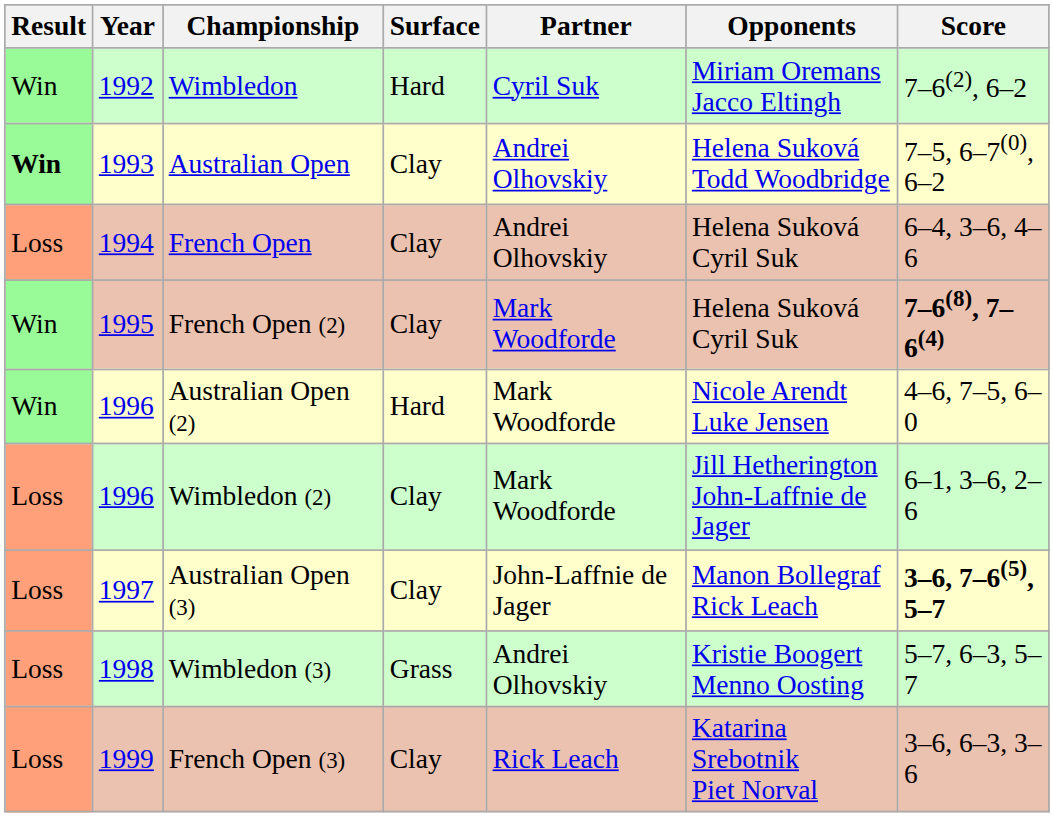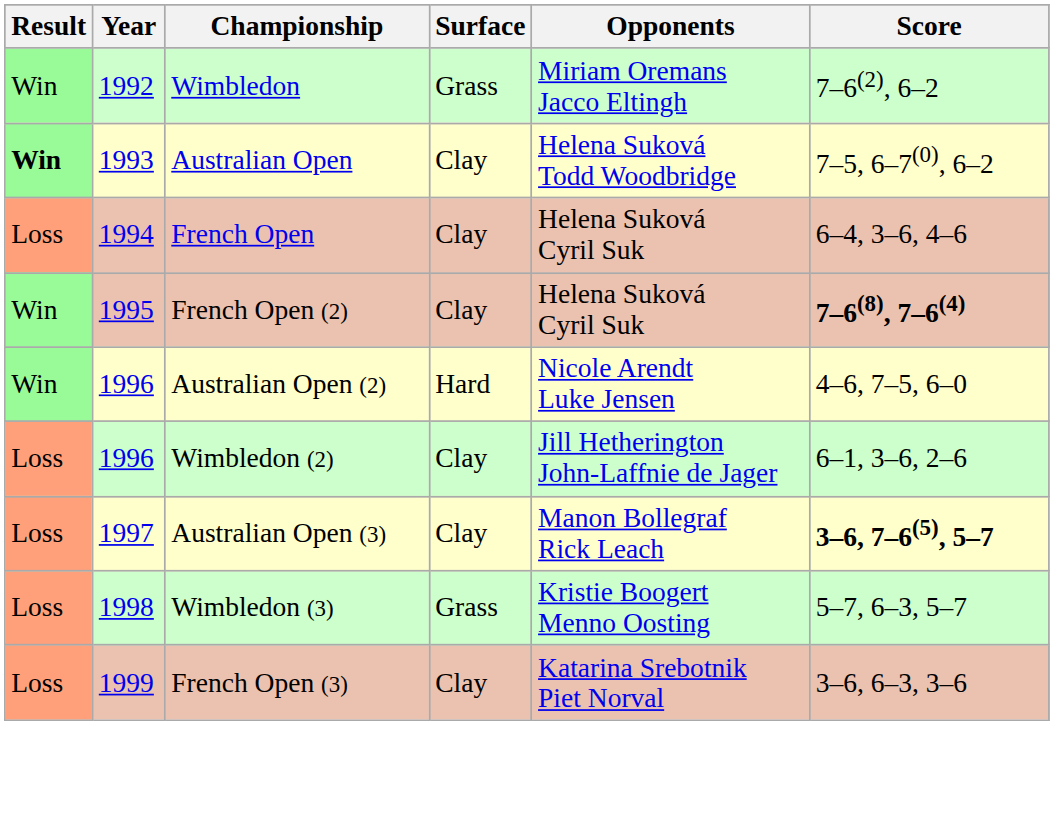 <table class="sortable wikitable">
 <tr>
 <th style="width:40px">Result</th>
 <th style="width:35px">Year</th>
 <th style="width:150px">Championship</th>
 <th style="width:50px">Surface</th>
-<th style="width:160px">Partner</th>
 <th style="width:160px">Opponents</th>
 <th style="width:140px" class="unsortable">Score</th>
 </tr>
 <tr style="background:#ccffcc;">
 <td style="background:#98fb98;">Win</td>
 <td><a href='#'>1992</a></td>
 <td><a href='#'>Wimbledon</a></td>
-<td>Hard</td>
-<td> <a href='#'>Cyril Suk</a></td>
+<td>Grass</td>
 <td> <a href='#'>Miriam Oremans</a> <br>  <a href='#'>Jacco Eltingh</a></td>
 <td>7–6<sup>(2)</sup>, 6–2</td>
 </tr>
 <tr style="background:#ffffcc;">
 <td style="background:#98fb98;"><strong>Win</strong></td>
 <td><a href='#'>1993</a></td>
 <td><a href='#'>Australian Open</a></td>
 <td>Clay</td>
-<td> <a href='#'>Andrei Olhovskiy</a></td>
 <td> <a href='#'>Helena Suková</a> <br>  <a href='#'>Todd Woodbridge</a></td>
 <td>7–5, 6–7<sup>(0)</sup>, 6–2</td>
 </tr>
 <tr style="background:#ebc2af;">
 <td style="background:#ffa07a;">Loss</td>
 <td><a href='#'>1994</a></td>
 <td><a href='#'>French Open</a></td>
 <td>Clay</td>
-<td> Andrei Olhovskiy</td>
 <td> Helena Suková <br>  Cyril Suk</td>
 <td>6–4, 3–6, 4–6</td>
 </tr>
 <tr style="background:#ebc2af;">
 <td style="background:#98fb98;">Win</td>
 <td><a href='#'>1995</a></td>
 <td>French Open <small>(2)</small></td>
 <td>Clay</td>
-<td> <a href='#'>Mark Woodforde</a></td>
 <td> Helena Suková <br>  Cyril Suk</td>
 <td><strong>7–6<sup>(8)</sup>, 7–6<sup>(4)</sup></strong></td>
 </tr>
 <tr style="background:#ffffcc;">
 <td style="background:#98fb98;">Win</td>
 <td><a href='#'>1996</a></td>
 <td>Australian Open <small>(2)</small></td>
 <td>Hard</td>
-<td> Mark Woodforde</td>
 <td> <a href='#'>Nicole Arendt</a> <br>  <a href='#'>Luke Jensen</a></td>
 <td>4–6, 7–5, 6–0</td>
 </tr>
 <tr style="background:#ccffcc;">
 <td style="background:#ffa07a;">Loss</td>
 <td><a href='#'>1996</a></td>
 <td>Wimbledon <small>(2)</small></td>
 <td>Clay</td>
-<td> Mark Woodforde</td>
 <td> <a href='#'>Jill Hetherington</a> <br>  <a href='#'>John-Laffnie de Jager</a></td>
 <td>6–1, 3–6, 2–6</td>
 </tr>
 <tr style="background:#ffffcc;">
 <td style="background:#ffa07a;">Loss</td>
 <td><a href='#'>1997</a></td>
 <td>Australian Open <small>(3)</small></td>
 <td>Clay</td>
-<td> John-Laffnie de Jager</td>
 <td> <a href='#'>Manon Bollegraf</a> <br>  <a href='#'>Rick Leach</a></td>
 <td><strong>3–6, 7–6<sup>(5)</sup>, 5–7</strong></td>
 </tr>
 <tr style="background:#ccffcc;">
 <td style="background:#ffa07a;">Loss</td>
 <td><a href='#'>1998</a></td>
 <td>Wimbledon <small>(3)</small></td>
 <td>Grass</td>
-<td> Andrei Olhovskiy</td>
 <td> <a href='#'>Kristie Boogert</a> <br>  <a href='#'>Menno Oosting</a></td>
 <td>5–7, 6–3, 5–7</td>
 </tr>
 <tr style="background:#ebc2af;">
 <td style="background:#ffa07a;">Loss</td>
 <td><a href='#'>1999</a></td>
 <td>French Open <small>(3)</small></td>
 <td>Clay</td>
-<td> <a href='#'>Rick Leach</a></td>
 <td> <a href='#'>Katarina Srebotnik</a> <br>  <a href='#'>Piet Norval</a></td>
 <td>3–6, 6–3, 3–6</td>
 </tr>
 </table>
